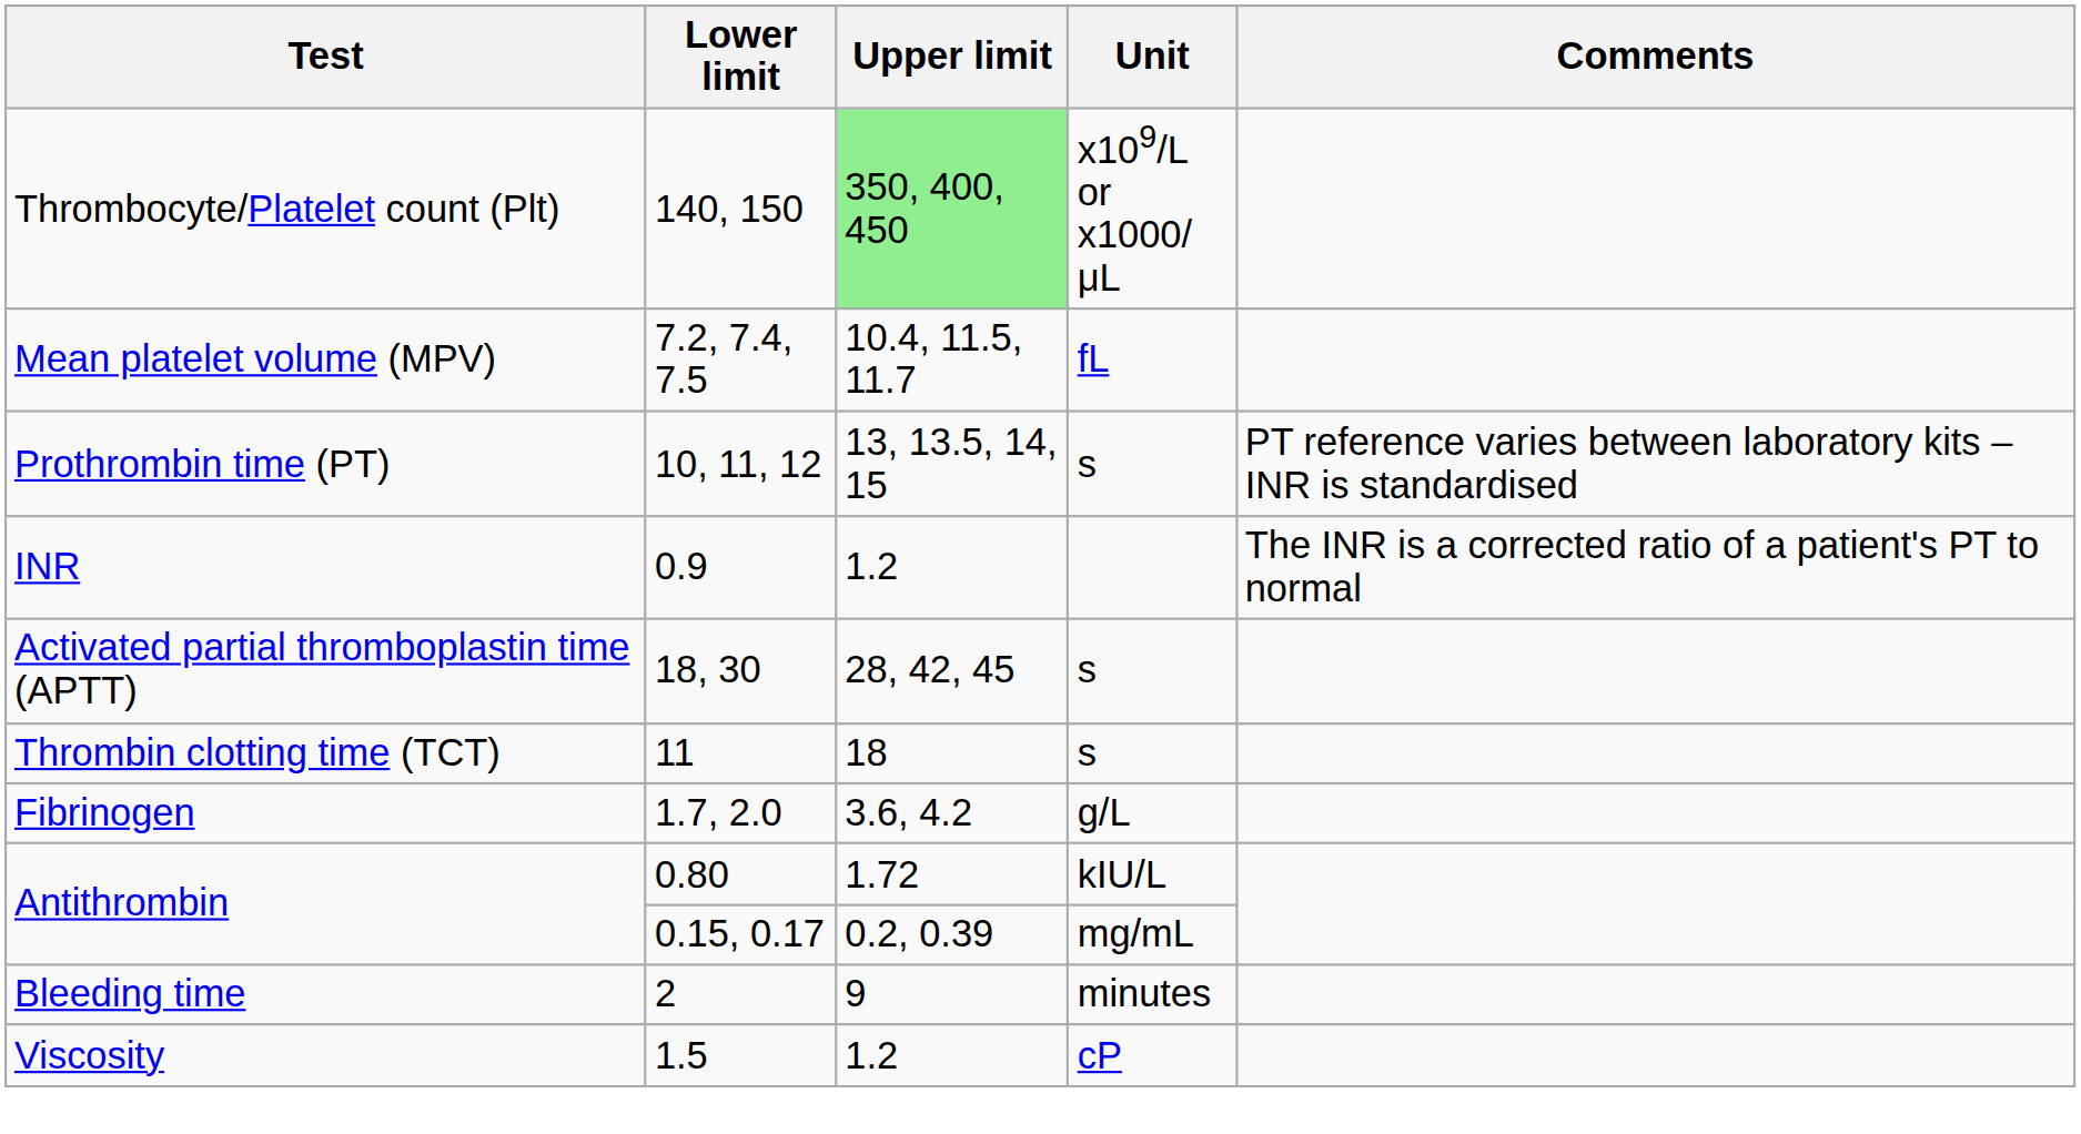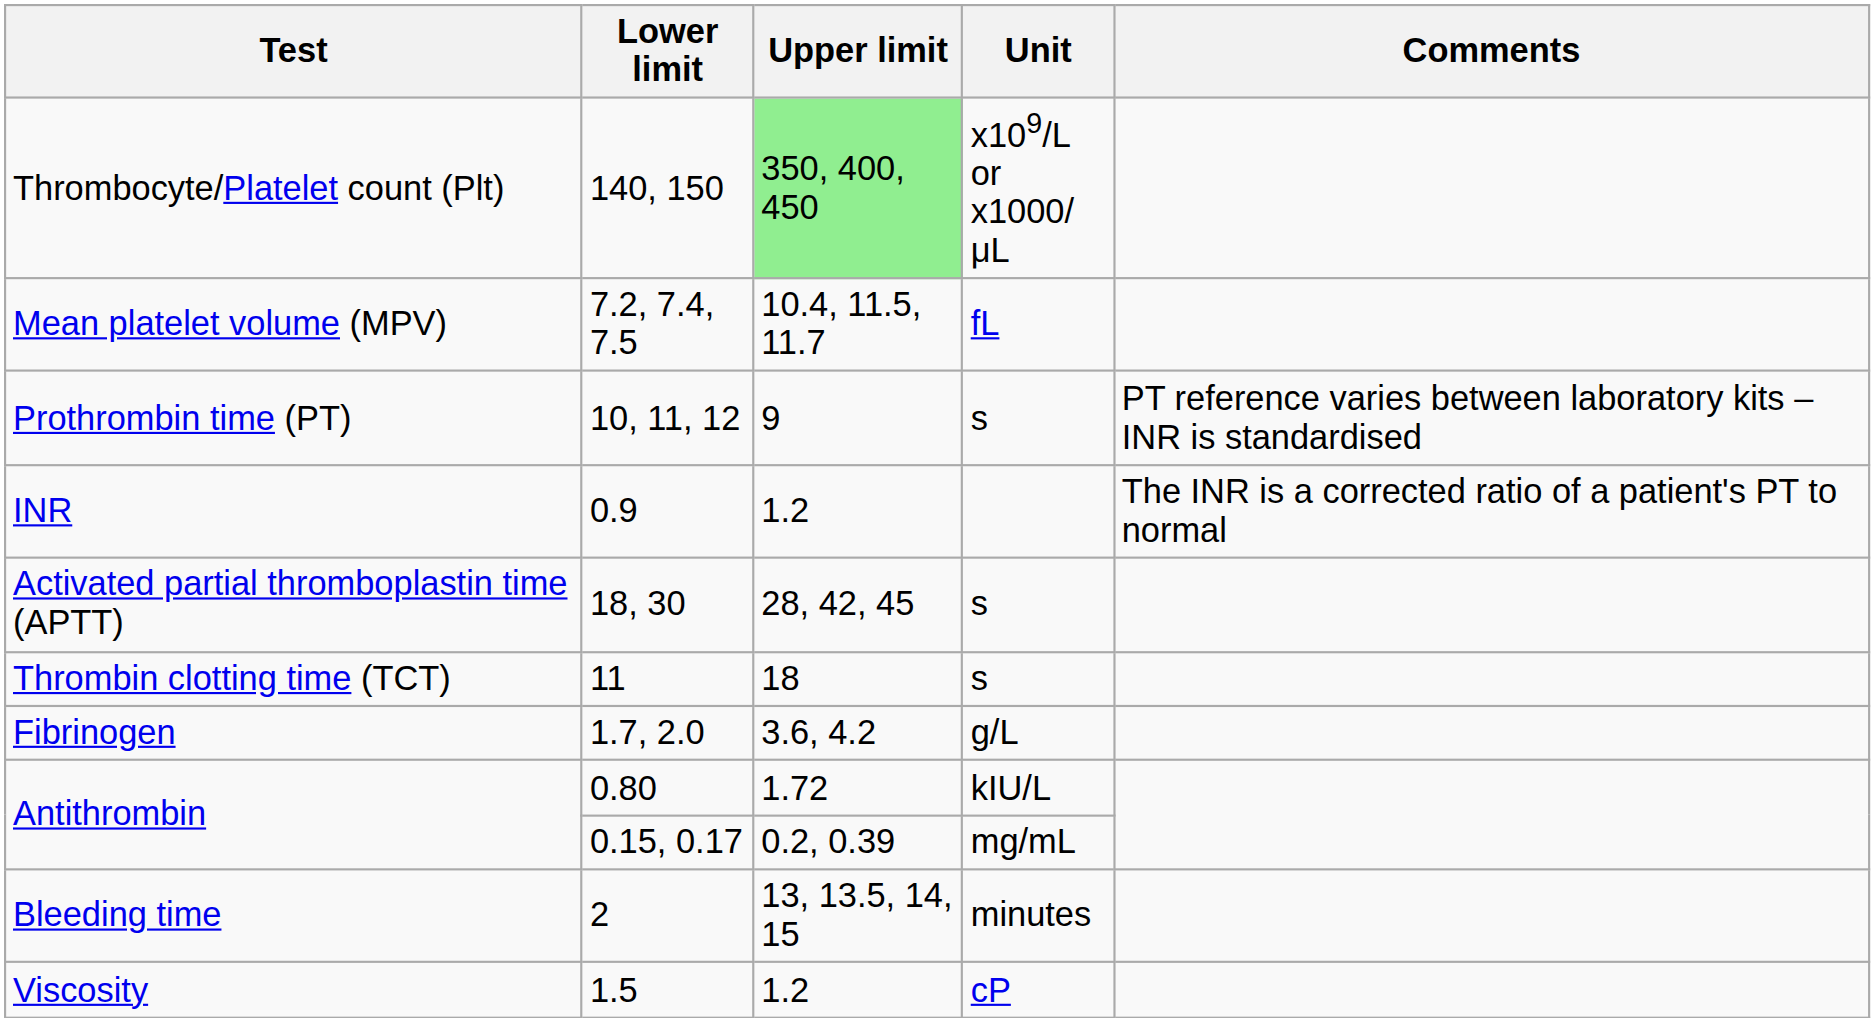 <table class="wikitable">
 <tr>
 <th>Test</th>
 <th>Lower limit</th>
 <th>Upper limit</th>
 <th>Unit</th>
 <th>Comments</th>
 </tr>
 <tr>
 <td>Thrombocyte/<a href='#'>Platelet</a> count (Plt)</td>
 <td>140, 150</td>
 <td style="background: lightgreen;">350, 400, 450</td>
 <td>x10<sup>9</sup>/L or<br> x1000/μL</td>
 <td></td>
 </tr>
 <tr>
 <td><a href='#'>Mean platelet volume</a> (MPV)</td>
 <td>7.2, 7.4, 7.5</td>
 <td>10.4, 11.5, 11.7</td>
 <td><a href='#'>fL</a></td>
 <td></td>
 </tr>
 <tr>
 <td><a href='#'>Prothrombin time</a> (PT)</td>
 <td>10, 11, 12</td>
-<td>13, 13.5, 14, 15</td>
+<td>9</td>
 <td>s</td>
 <td>PT reference varies between laboratory kits – INR is standardised</td>
 </tr>
 <tr>
 <td><a href='#'>INR</a></td>
 <td>0.9</td>
 <td>1.2</td>
 <td></td>
 <td>The INR is a corrected ratio of a patient's PT to normal</td>
 </tr>
 <tr>
 <td><a href='#'>Activated partial thromboplastin time</a> (APTT)</td>
 <td>18, 30</td>
 <td>28, 42, 45</td>
 <td>s</td>
 <td></td>
 </tr>
 <tr>
 <td><a href='#'>Thrombin clotting time</a> (TCT)</td>
 <td>11</td>
 <td>18</td>
 <td>s</td>
 <td></td>
 </tr>
 <tr>
 <td><a href='#'>Fibrinogen</a></td>
 <td>1.7, 2.0</td>
 <td>3.6, 4.2</td>
 <td>g/L</td>
 <td></td>
 </tr>
 <tr>
 <td rowspan=2><a href='#'>Antithrombin</a></td>
 <td>0.80</td>
 <td>1.72</td>
 <td>kIU/L</td>
 <td rowspan=2></td>
 </tr>
 <tr>
 <td>0.15, 0.17</td>
 <td>0.2, 0.39</td>
 <td>mg/mL</td>
 </tr>
 <tr>
 <td><a href='#'>Bleeding time</a></td>
 <td>2</td>
-<td>9</td>
+<td>13, 13.5, 14, 15</td>
 <td>minutes</td>
 <td></td>
 </tr>
 <tr>
 <td><a href='#'>Viscosity</a></td>
 <td>1.5</td>
 <td>1.2</td>
 <td><a href='#'>cP</a></td>
 <td></td>
 </tr>
 </table>
